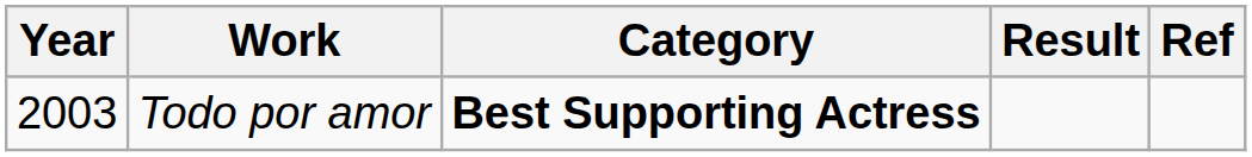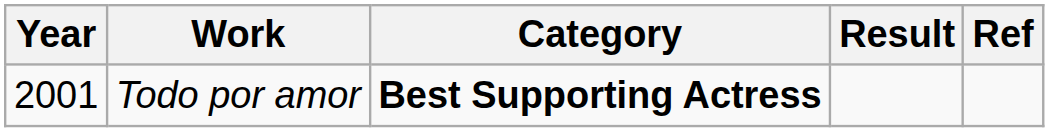 <table class="wikitable">
 <tr>
 <th>Year</th>
 <th>Work</th>
 <th>Category</th>
 <th>Result</th>
 <th>Ref</th>
 </tr>
 <tr>
-<td>2003</td>
+<td>2001</td>
 <td><em>Todo por amor</em></td>
 <td><strong>Best Supporting Actress</strong></td>
 <td></td>
 <td></td>
 </tr>
 </table>
